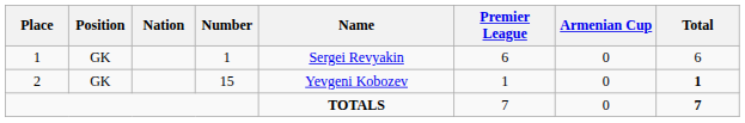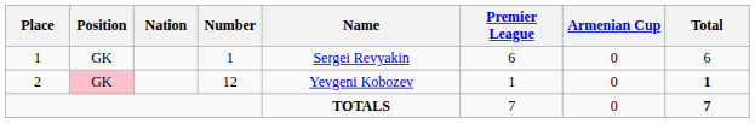 <table class="wikitable" style="font-size: 95%; text-align: center;">
 <tr>
 <th width=60>Place</th>
 <th width=60>Position</th>
 <th width=60>Nation</th>
 <th width=60>Number</th>
 <th width=200>Name</th>
 <th width=100><a href='#'>Premier League</a></th>
 <th width=100><a href='#'>Armenian Cup</a></th>
 <th width=80><strong>Total</strong></th>
 </tr>
 <tr>
 <td>1</td>
 <td>GK</td>
 <td></td>
 <td>1</td>
 <td><a href='#'>Sergei Revyakin</a></td>
 <td>6</td>
 <td>0</td>
 <td>6</td>
 </tr>
 <tr>
 <td>2</td>
-<td>GK</td>
+<td style="background: pink;">GK</td>
 <td></td>
-<td>15</td>
+<td>12</td>
 <td><a href='#'>Yevgeni Kobozev</a></td>
 <td>1</td>
 <td>0</td>
 <td><strong>1</strong></td>
 </tr>
 <tr>
 <td colspan="4"></td>
 <td><strong>TOTALS</strong></td>
 <td>7</td>
 <td>0</td>
 <td><strong>7</strong></td>
 </tr>
 </table>
